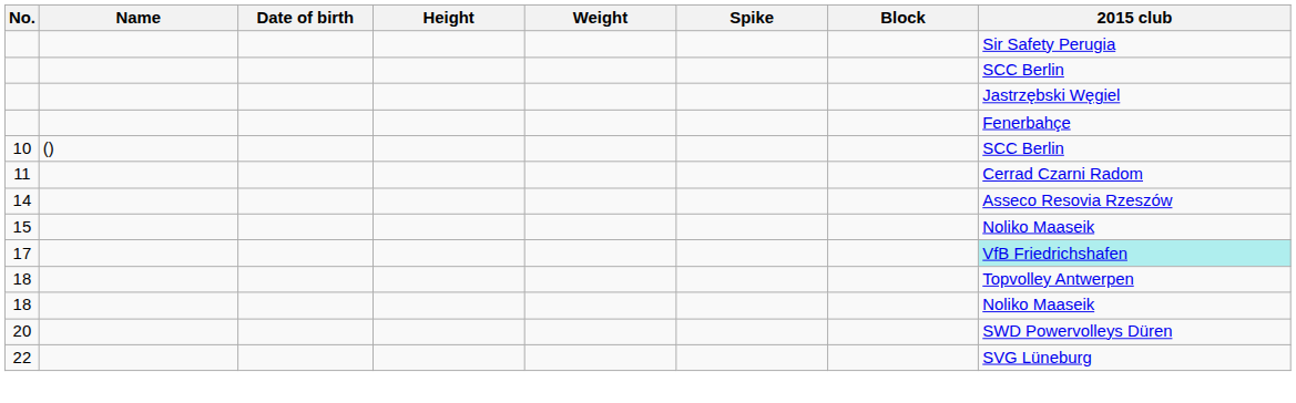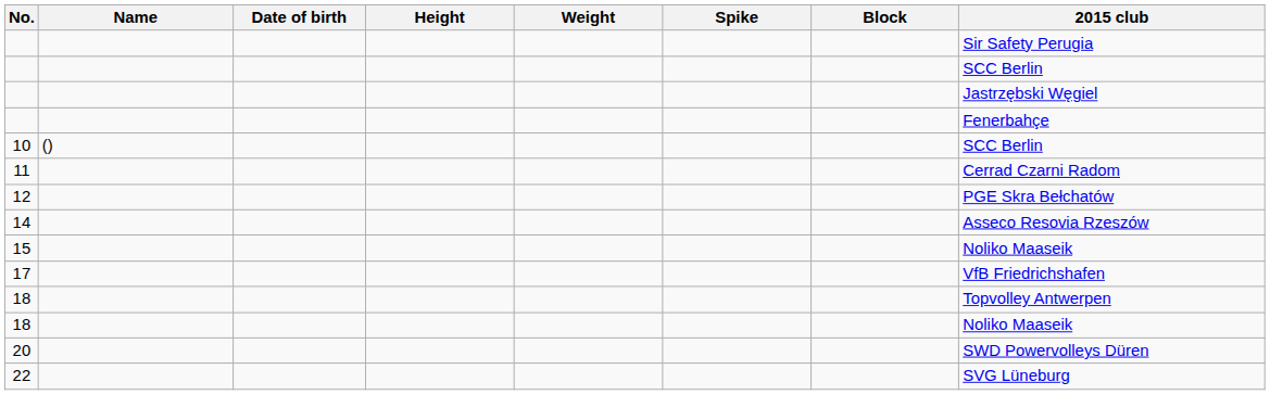 <table class="wikitable sortable" style="font-size:100%; text-align:center;">
 <tr>
 <th>No.</th>
 <th style="width:12em">Name</th>
 <th style="width:8em">Date of birth</th>
 <th style="width:9em">Height</th>
 <th style="width:9em">Weight</th>
 <th style="width:9em">Spike</th>
 <th style="width:9em">Block</th>
 <th style="width:19em">2015 club</th>
 </tr>
 <tr>
 <td></td>
 <td align=left></td>
 <td align=right></td>
 <td></td>
 <td></td>
 <td></td>
 <td></td>
 <td align=left> <a href='#'>Sir Safety Perugia</a></td>
 </tr>
 <tr>
 <td></td>
 <td align=left></td>
 <td align=right></td>
 <td></td>
 <td></td>
 <td></td>
 <td></td>
 <td align=left> <a href='#'>SCC Berlin</a></td>
 </tr>
 <tr>
 <td></td>
 <td align=left></td>
 <td align=right></td>
 <td></td>
 <td></td>
 <td></td>
 <td></td>
 <td align=left> <a href='#'>Jastrzębski Węgiel</a></td>
 </tr>
 <tr>
 <td></td>
 <td align=left></td>
 <td align=right></td>
 <td></td>
 <td></td>
 <td></td>
 <td></td>
 <td align=left> <a href='#'>Fenerbahçe</a></td>
 </tr>
 <tr>
 <td>10</td>
 <td align=left> ()</td>
 <td align=right></td>
 <td></td>
 <td></td>
 <td></td>
 <td></td>
 <td align=left> <a href='#'>SCC Berlin</a></td>
 </tr>
 <tr>
 <td>11</td>
 <td align=left></td>
 <td align=right></td>
 <td></td>
 <td></td>
 <td></td>
 <td></td>
 <td align=left> <a href='#'>Cerrad Czarni Radom</a></td>
 </tr>
 <tr>
+<td>12</td>
+<td align=left></td>
+<td align=right></td>
+<td></td>
+<td></td>
+<td></td>
+<td></td>
+<td align=left> <a href='#'>PGE Skra Bełchatów</a></td>
+</tr>
+<tr>
 <td>14</td>
 <td align=left></td>
 <td align=right></td>
 <td></td>
 <td></td>
 <td></td>
 <td></td>
 <td align=left> <a href='#'>Asseco Resovia Rzeszów</a></td>
 </tr>
 <tr>
 <td>15</td>
 <td align=left></td>
 <td align=right></td>
 <td></td>
 <td></td>
 <td></td>
 <td></td>
 <td align=left> <a href='#'>Noliko Maaseik</a></td>
 </tr>
 <tr>
 <td>17</td>
 <td align=left></td>
 <td align=right></td>
 <td></td>
 <td></td>
 <td></td>
 <td></td>
-<td align=left style="background: paleturquoise;"> <a href='#'>VfB Friedrichshafen</a></td>
+<td align=left> <a href='#'>VfB Friedrichshafen</a></td>
 </tr>
 <tr>
 <td>18</td>
 <td align=left></td>
 <td align=right></td>
 <td></td>
 <td></td>
 <td></td>
 <td></td>
 <td align=left> <a href='#'>Topvolley Antwerpen</a></td>
 </tr>
 <tr>
 <td>18</td>
 <td align=left></td>
 <td align=right></td>
 <td></td>
 <td></td>
 <td></td>
 <td></td>
 <td align=left> <a href='#'>Noliko Maaseik</a></td>
 </tr>
 <tr>
 <td>20</td>
 <td align=left></td>
 <td align=right></td>
 <td></td>
 <td></td>
 <td></td>
 <td></td>
 <td align=left> <a href='#'>SWD Powervolleys Düren</a></td>
 </tr>
 <tr>
 <td>22</td>
 <td align=left></td>
 <td align=right></td>
 <td></td>
 <td></td>
 <td></td>
 <td></td>
 <td align=left> <a href='#'>SVG Lüneburg</a></td>
 </tr>
 </table>
